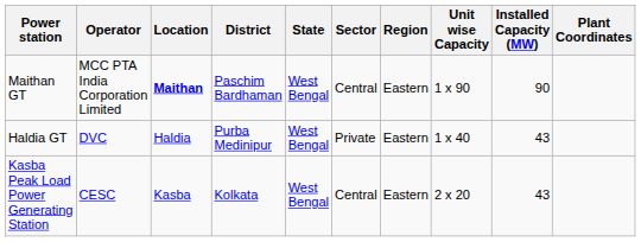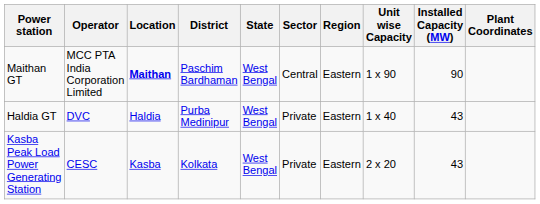 <table class="sortable wikitable">
 <tr>
 <th>Power station</th>
 <th>Operator</th>
 <th>Location</th>
 <th>District</th>
 <th>State</th>
 <th>Sector</th>
 <th>Region</th>
 <th>Unit wise Capacity</th>
 <th data-sort-type="number">Installed Capacity<br>(<a href='#'>MW</a>)</th>
 <th>Plant Coordinates</th>
 </tr>
 <tr>
 <td>Maithan GT</td>
 <td>MCC PTA India Corporation Limited</td>
 <td><strong><a href='#'>Maithan</a></strong></td>
 <td><a href='#'>Paschim Bardhaman</a></td>
 <td><a href='#'>West Bengal</a></td>
 <td>Central</td>
 <td>Eastern</td>
 <td>1 x 90</td>
 <td align="right">90</td>
 <td></td>
 </tr>
 <tr>
 <td>Haldia GT</td>
 <td><a href='#'>DVC</a></td>
 <td><a href='#'>Haldia</a></td>
 <td><a href='#'>Purba Medinipur</a></td>
 <td><a href='#'>West Bengal</a></td>
 <td>Private</td>
 <td>Eastern</td>
 <td>1 x 40</td>
 <td align="right">43</td>
 <td></td>
 </tr>
 <tr>
 <td><a href='#'>Kasba Peak Load Power Generating Station</a></td>
 <td><a href='#'>CESC</a></td>
 <td><a href='#'>Kasba</a></td>
 <td><a href='#'>Kolkata</a></td>
 <td><a href='#'>West Bengal</a></td>
-<td>Central</td>
+<td>Private</td>
 <td>Eastern</td>
 <td>2 x 20</td>
 <td align="right">43</td>
 <td></td>
 </tr>
 </table>
